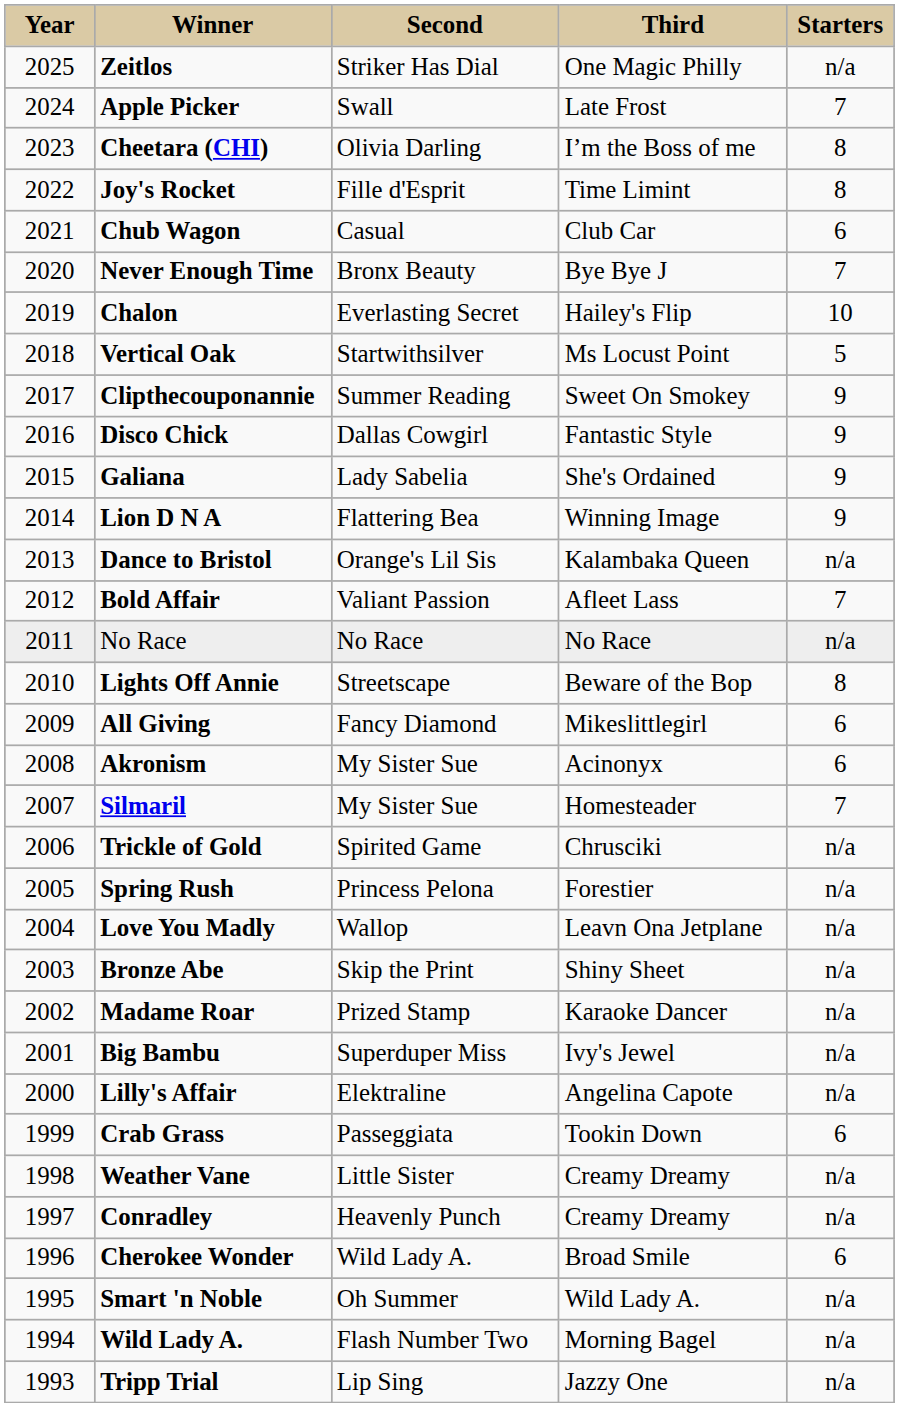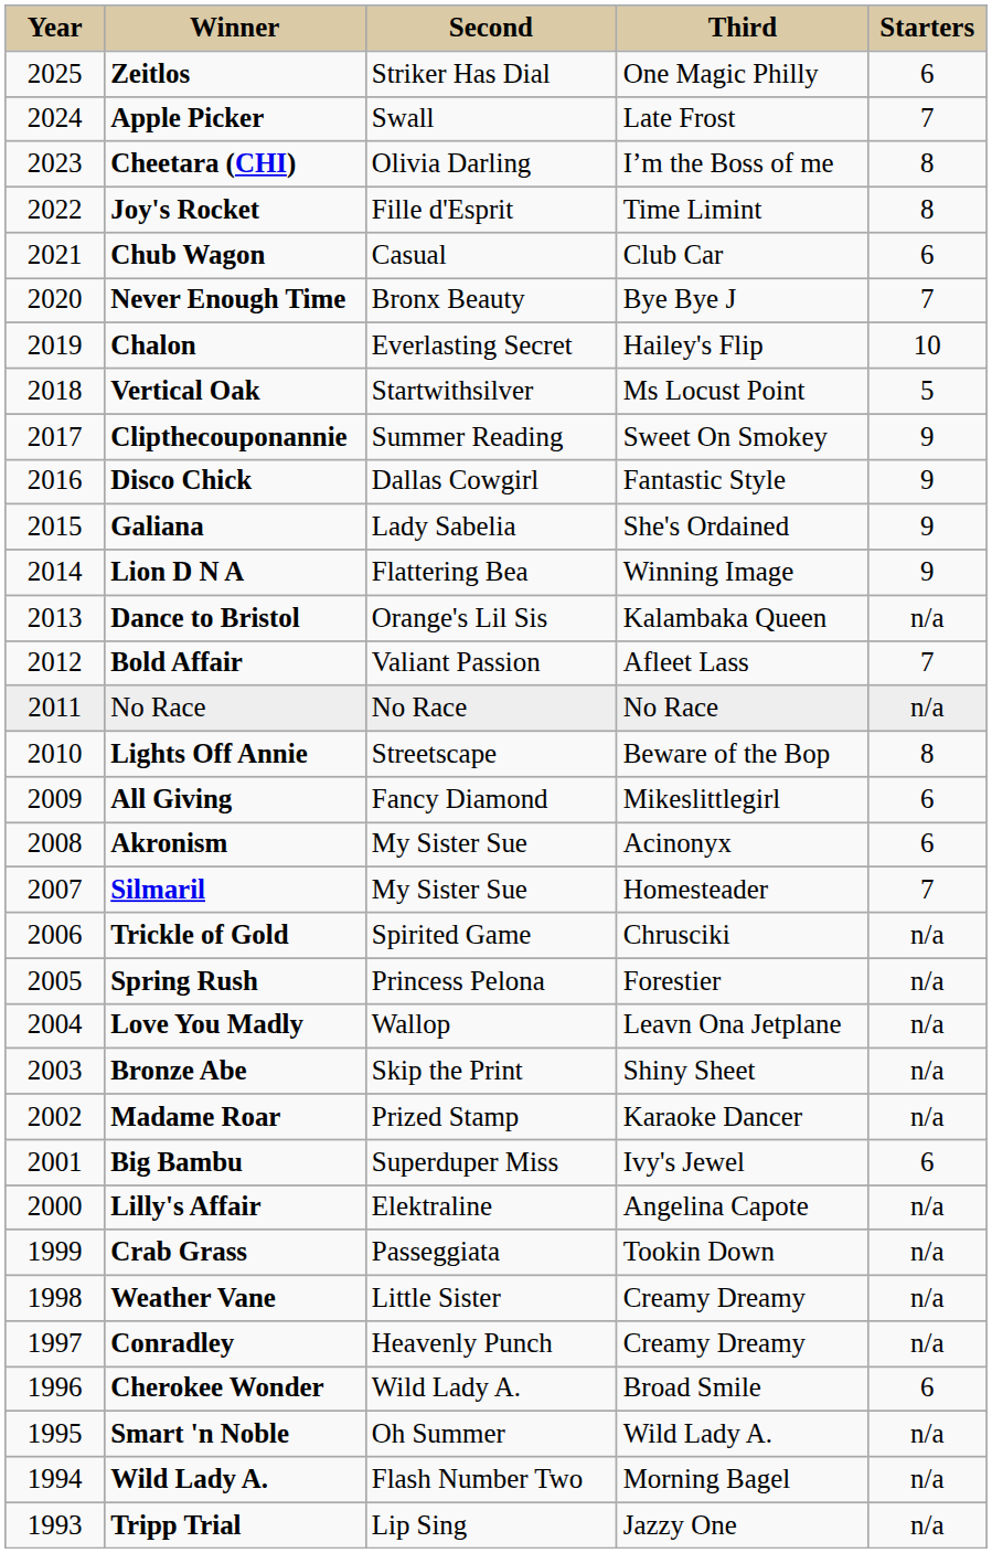 <table class = "wikitable sortable" | border="1" cellpadding="0" style="border-collapse: collapse; font-size:90%">
 <tr bgcolor="#DACAA5" align="center">
 <td width="45px"><strong>Year</strong> <br></td>
 <td width="130px"><strong>Winner</strong> <br></td>
 <td width="125px"><strong>Second</strong> <br></td>
 <td width="125px"><strong>Third</strong> <br></td>
 <td width="55px"><strong>Starters</strong></td>
 </tr>
 <tr>
 <td align="center">2025</td>
 <td><strong>Zeitlos</strong></td>
 <td>Striker Has Dial</td>
 <td>One Magic Philly</td>
-<td align=center>n/a</td>
+<td align="center">6</td>
 </tr>
 <tr>
 <td align="center">2024</td>
 <td><strong>Apple Picker</strong></td>
 <td>Swall</td>
 <td>Late Frost</td>
 <td align="center">7</td>
 </tr>
 <tr>
 <td align="center">2023</td>
 <td><strong>Cheetara (<a href='#'>CHI</a>)</strong></td>
 <td>Olivia Darling</td>
 <td>I’m the Boss of me</td>
 <td align="center">8</td>
 </tr>
 <tr>
 <td align=center>2022</td>
 <td><strong>Joy's Rocket</strong></td>
 <td>Fille d'Esprit</td>
 <td>Time Limint</td>
 <td align=center>8</td>
 </tr>
 <tr>
 <td align=center>2021</td>
 <td><strong>Chub Wagon</strong></td>
 <td>Casual</td>
 <td>Club Car</td>
 <td align=center>6</td>
 </tr>
 <tr>
 <td align=center>2020</td>
 <td><strong>Never Enough Time</strong></td>
 <td>Bronx Beauty</td>
 <td>Bye Bye J</td>
 <td align=center>7</td>
 </tr>
 <tr>
 <td align=center>2019</td>
 <td><strong>Chalon</strong></td>
 <td>Everlasting Secret</td>
 <td>Hailey's Flip</td>
 <td align=center>10</td>
 </tr>
 <tr>
 <td align=center>2018</td>
 <td><strong>Vertical Oak</strong></td>
 <td>Startwithsilver</td>
 <td>Ms Locust Point</td>
 <td align=center>5</td>
 </tr>
 <tr>
 <td align=center>2017</td>
 <td><strong>Clipthecouponannie</strong></td>
 <td>Summer Reading</td>
 <td>Sweet On Smokey</td>
 <td align=center>9</td>
 </tr>
 <tr>
 <td align=center>2016</td>
 <td><strong>Disco Chick</strong></td>
 <td>Dallas Cowgirl</td>
 <td>Fantastic Style</td>
 <td align=center>9</td>
 </tr>
 <tr>
 <td align=center>2015</td>
 <td><strong>Galiana</strong></td>
 <td>Lady Sabelia</td>
 <td>She's Ordained</td>
 <td align=center>9</td>
 </tr>
 <tr>
 <td align=center>2014</td>
 <td><strong>Lion D N A</strong></td>
 <td>Flattering Bea</td>
 <td>Winning Image</td>
 <td align=center>9</td>
 </tr>
 <tr>
 <td align=center>2013</td>
 <td><strong>Dance to Bristol</strong></td>
 <td>Orange's Lil Sis</td>
 <td>Kalambaka Queen</td>
 <td align=center>n/a</td>
 </tr>
 <tr>
 <td align=center>2012</td>
 <td><strong>Bold Affair</strong></td>
 <td>Valiant Passion</td>
 <td>Afleet Lass</td>
 <td align=center>7</td>
 </tr>
 <tr bgcolor="#eeeeee">
 <td align=center>2011</td>
 <td>No Race</td>
 <td>No Race</td>
 <td>No Race</td>
 <td align=center>n/a</td>
 </tr>
 <tr>
 <td align=center>2010</td>
 <td><strong>Lights Off Annie</strong></td>
 <td>Streetscape</td>
 <td>Beware of the Bop</td>
 <td align=center>8</td>
 </tr>
 <tr>
 <td align=center>2009</td>
 <td><strong>All Giving</strong></td>
 <td>Fancy Diamond</td>
 <td>Mikeslittlegirl</td>
 <td align=center>6</td>
 </tr>
 <tr>
 <td align=center>2008</td>
 <td><strong>Akronism</strong></td>
 <td>My Sister Sue</td>
 <td>Acinonyx</td>
 <td align=center>6</td>
 </tr>
 <tr>
 <td align=center>2007</td>
 <td><strong><a href='#'>Silmaril</a></strong></td>
 <td>My Sister Sue</td>
 <td>Homesteader</td>
 <td align=center>7</td>
 </tr>
 <tr>
 <td align=center>2006</td>
 <td><strong>Trickle of Gold</strong></td>
 <td>Spirited Game</td>
 <td>Chrusciki</td>
 <td align=center>n/a</td>
 </tr>
 <tr>
 <td align=center>2005</td>
 <td><strong>Spring Rush</strong></td>
 <td>Princess Pelona</td>
 <td>Forestier</td>
 <td align=center>n/a</td>
 </tr>
 <tr>
 <td align=center>2004</td>
 <td><strong>Love You Madly</strong></td>
 <td>Wallop</td>
 <td>Leavn Ona Jetplane</td>
 <td align=center>n/a</td>
 </tr>
 <tr>
 <td align=center>2003</td>
 <td><strong>Bronze Abe</strong></td>
 <td>Skip the Print</td>
 <td>Shiny Sheet</td>
 <td align=center>n/a</td>
 </tr>
 <tr>
 <td align=center>2002</td>
 <td><strong>Madame Roar</strong></td>
 <td>Prized Stamp</td>
 <td>Karaoke Dancer</td>
 <td align=center>n/a</td>
 </tr>
 <tr>
 <td align=center>2001</td>
 <td><strong>Big Bambu</strong></td>
 <td>Superduper Miss</td>
 <td>Ivy's Jewel</td>
-<td align=center>n/a</td>
+<td align="center">6</td>
 </tr>
 <tr>
 <td align=center>2000</td>
 <td><strong>Lilly's Affair</strong></td>
 <td>Elektraline</td>
 <td>Angelina Capote</td>
 <td align=center>n/a</td>
 </tr>
 <tr>
 <td align=center>1999</td>
 <td><strong>Crab Grass</strong></td>
 <td>Passeggiata</td>
 <td>Tookin Down</td>
-<td align="center">6</td>
+<td align=center>n/a</td>
 </tr>
 <tr>
 <td align=center>1998</td>
 <td><strong>Weather Vane</strong></td>
 <td>Little Sister</td>
 <td>Creamy Dreamy</td>
 <td align=center>n/a</td>
 </tr>
 <tr>
 <td align=center>1997</td>
 <td><strong>Conradley</strong></td>
 <td>Heavenly Punch</td>
 <td>Creamy Dreamy</td>
 <td align=center>n/a</td>
 </tr>
 <tr>
 <td align=center>1996</td>
 <td><strong>Cherokee Wonder</strong></td>
 <td>Wild Lady A.</td>
 <td>Broad Smile</td>
 <td align=center>6</td>
 </tr>
 <tr>
 <td align=center>1995</td>
 <td><strong>Smart 'n Noble</strong></td>
 <td>Oh Summer</td>
 <td>Wild Lady A.</td>
 <td align=center>n/a</td>
 </tr>
 <tr>
 <td align=center>1994</td>
 <td><strong>Wild Lady A.</strong></td>
 <td>Flash Number Two</td>
 <td>Morning Bagel</td>
 <td align=center>n/a</td>
 </tr>
 <tr>
 <td align=center>1993</td>
 <td><strong>Tripp Trial</strong></td>
 <td>Lip Sing</td>
 <td>Jazzy One</td>
 <td align=center>n/a</td>
 </tr>
 <tr>
 </tr>
 </table>
